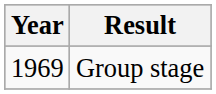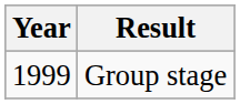 <table class="wikitable">
 <tr>
 <th>Year</th>
 <th>Result</th>
 </tr>
 <tr>
-<td> 1969</td>
+<td> 1999</td>
 <td>Group stage</td>
 </tr>
 </table>
